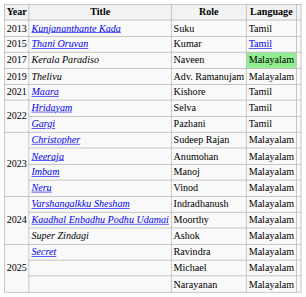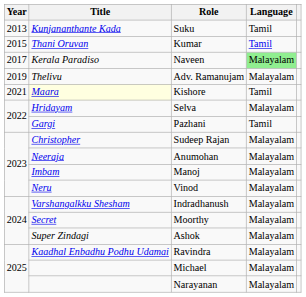 <table class="wikitable sortable">
 <tr>
 <th>Year</th>
 <th>Title</th>
 <th>Role</th>
 <th>Language</th>
 <th></th>
 </tr>
 <tr>
 <td>2013</td>
 <td><em><a href='#'>Kunjananthante Kada</a></em></td>
 <td>Suku</td>
 <td>Tamil</td>
 <td></td>
 </tr>
 <tr>
 <td>2015</td>
 <td><em><a href='#'>Thani Oruvan</a></em></td>
 <td>Kumar</td>
 <td><a href='#'>Tamil</a></td>
 <td></td>
 </tr>
 <tr>
 <td>2017</td>
 <td><em>Kerala Paradiso</em></td>
 <td>Naveen</td>
 <td style="background: lightgreen;">Malayalam</td>
 <td></td>
 </tr>
 <tr>
 <td>2019</td>
 <td><em>Thelivu</em></td>
 <td>Adv. Ramanujam</td>
 <td>Malayalam</td>
 <td></td>
 </tr>
 <tr>
 <td>2021</td>
-<td><em><a href='#'>Maara</a></em></td>
+<td style="background: lightyellow;"><em><a href='#'>Maara</a></em></td>
 <td>Kishore</td>
 <td>Tamil</td>
 <td></td>
 </tr>
 <tr>
 <td rowspan="2">2022</td>
 <td><em><a href='#'>Hridayam</a></em></td>
 <td>Selva</td>
-<td>Tamil</td>
+<td>Malayalam</td>
 <td></td>
 </tr>
 <tr>
 <td><em><a href='#'>Gargi</a></em></td>
 <td>Pazhani</td>
 <td>Tamil</td>
 <td></td>
 </tr>
 <tr>
 <td rowspan="4">2023</td>
 <td><a href='#'><em>Christopher</em></a></td>
 <td>Sudeep Rajan</td>
 <td>Malayalam</td>
 <td></td>
 </tr>
 <tr>
 <td><em><a href='#'>Neeraja</a></em></td>
 <td>Anumohan</td>
 <td>Malayalam</td>
 <td></td>
 </tr>
 <tr>
 <td><em><a href='#'>Imbam</a></em></td>
 <td>Manoj</td>
 <td>Malayalam</td>
 <td></td>
 </tr>
 <tr>
 <td><em><a href='#'>Neru</a></em></td>
 <td>Vinod</td>
 <td>Malayalam</td>
 <td></td>
 </tr>
 <tr>
 <td rowspan="3">2024</td>
 <td><em><a href='#'>Varshangalkku Shesham</a></em></td>
 <td>Indradhanush</td>
 <td>Malayalam</td>
 <td></td>
 </tr>
 <tr>
-<td><em><a href='#'>Kaadhal Enbadhu Podhu Udamai</a></em></td>
+<td><em><a href='#'>Secret</a></em></td>
 <td>Moorthy</td>
 <td>Malayalam</td>
 <td></td>
 </tr>
 <tr>
 <td><em>Super Zindagi</em></td>
 <td>Ashok</td>
 <td>Malayalam</td>
 <td></td>
 </tr>
 <tr>
 <td rowspan="3">2025</td>
-<td><em><a href='#'>Secret</a></em></td>
+<td><em><a href='#'>Kaadhal Enbadhu Podhu Udamai</a></em></td>
 <td>Ravindra</td>
 <td>Malayalam</td>
 <td></td>
 </tr>
 <tr>
 <td></td>
 <td>Michael</td>
 <td>Malayalam</td>
 <td></td>
 </tr>
 <tr>
 <td></td>
 <td>Narayanan</td>
 <td>Malayalam</td>
 <td></td>
 </tr>
 </table>
